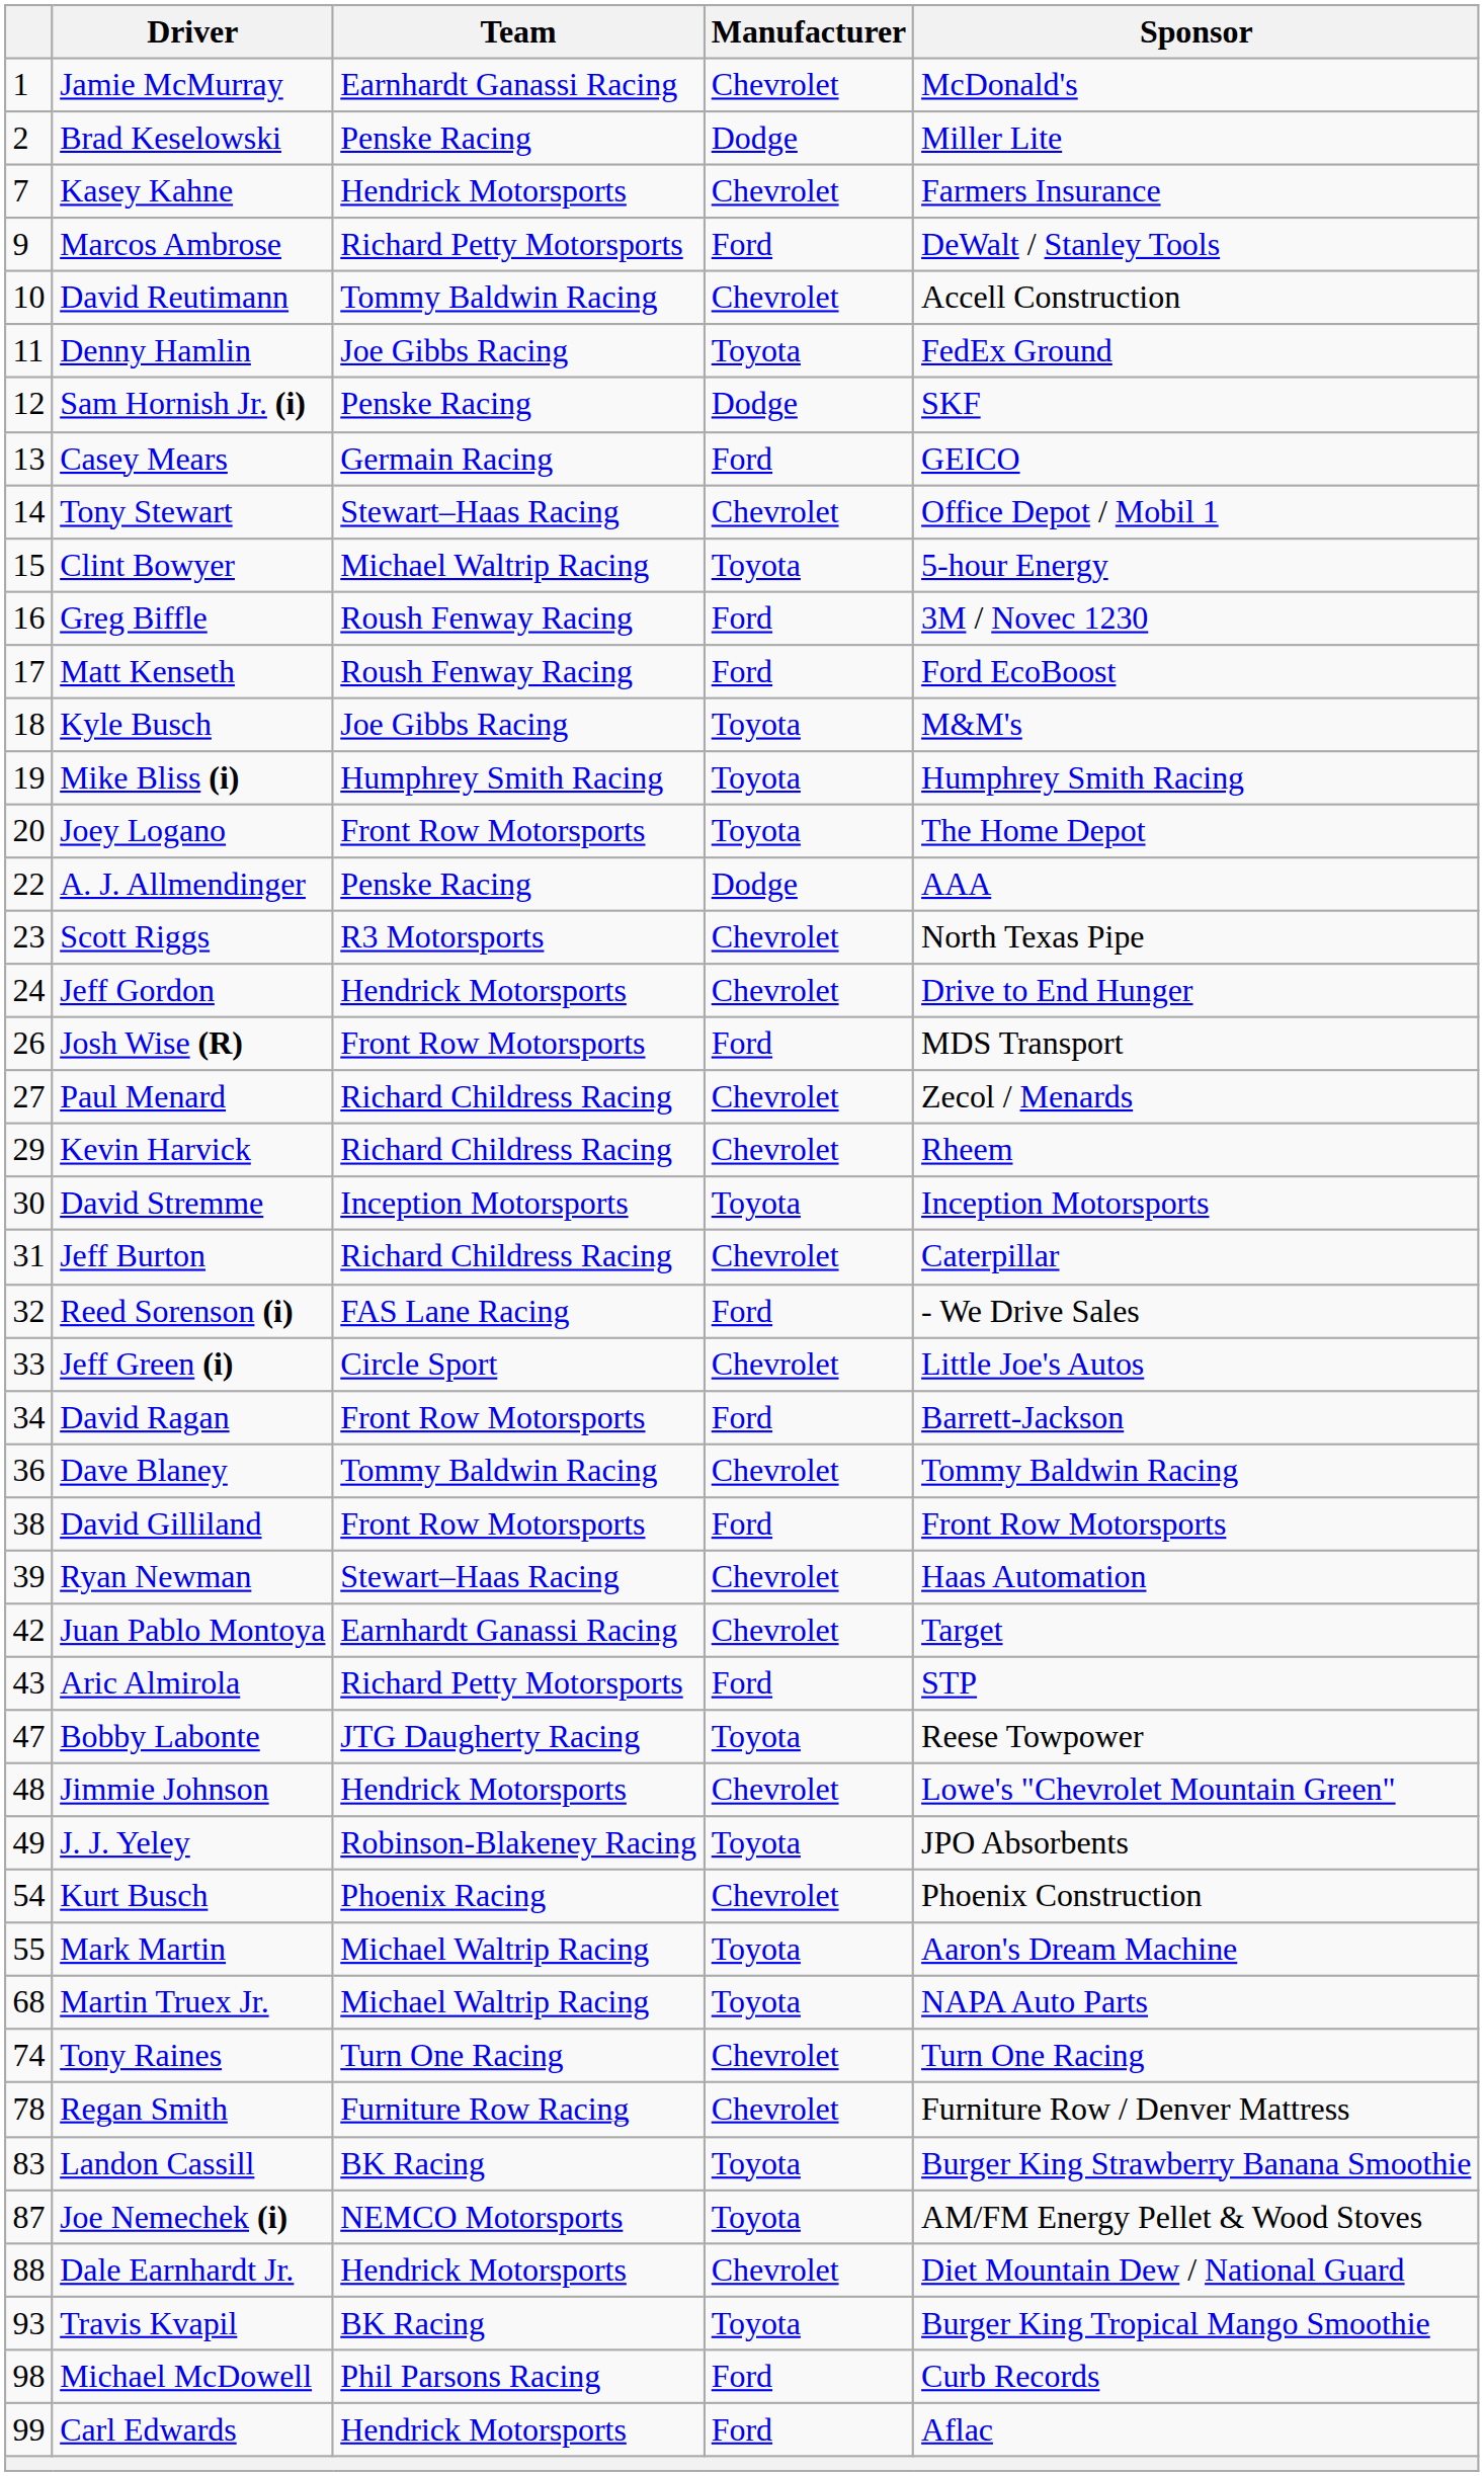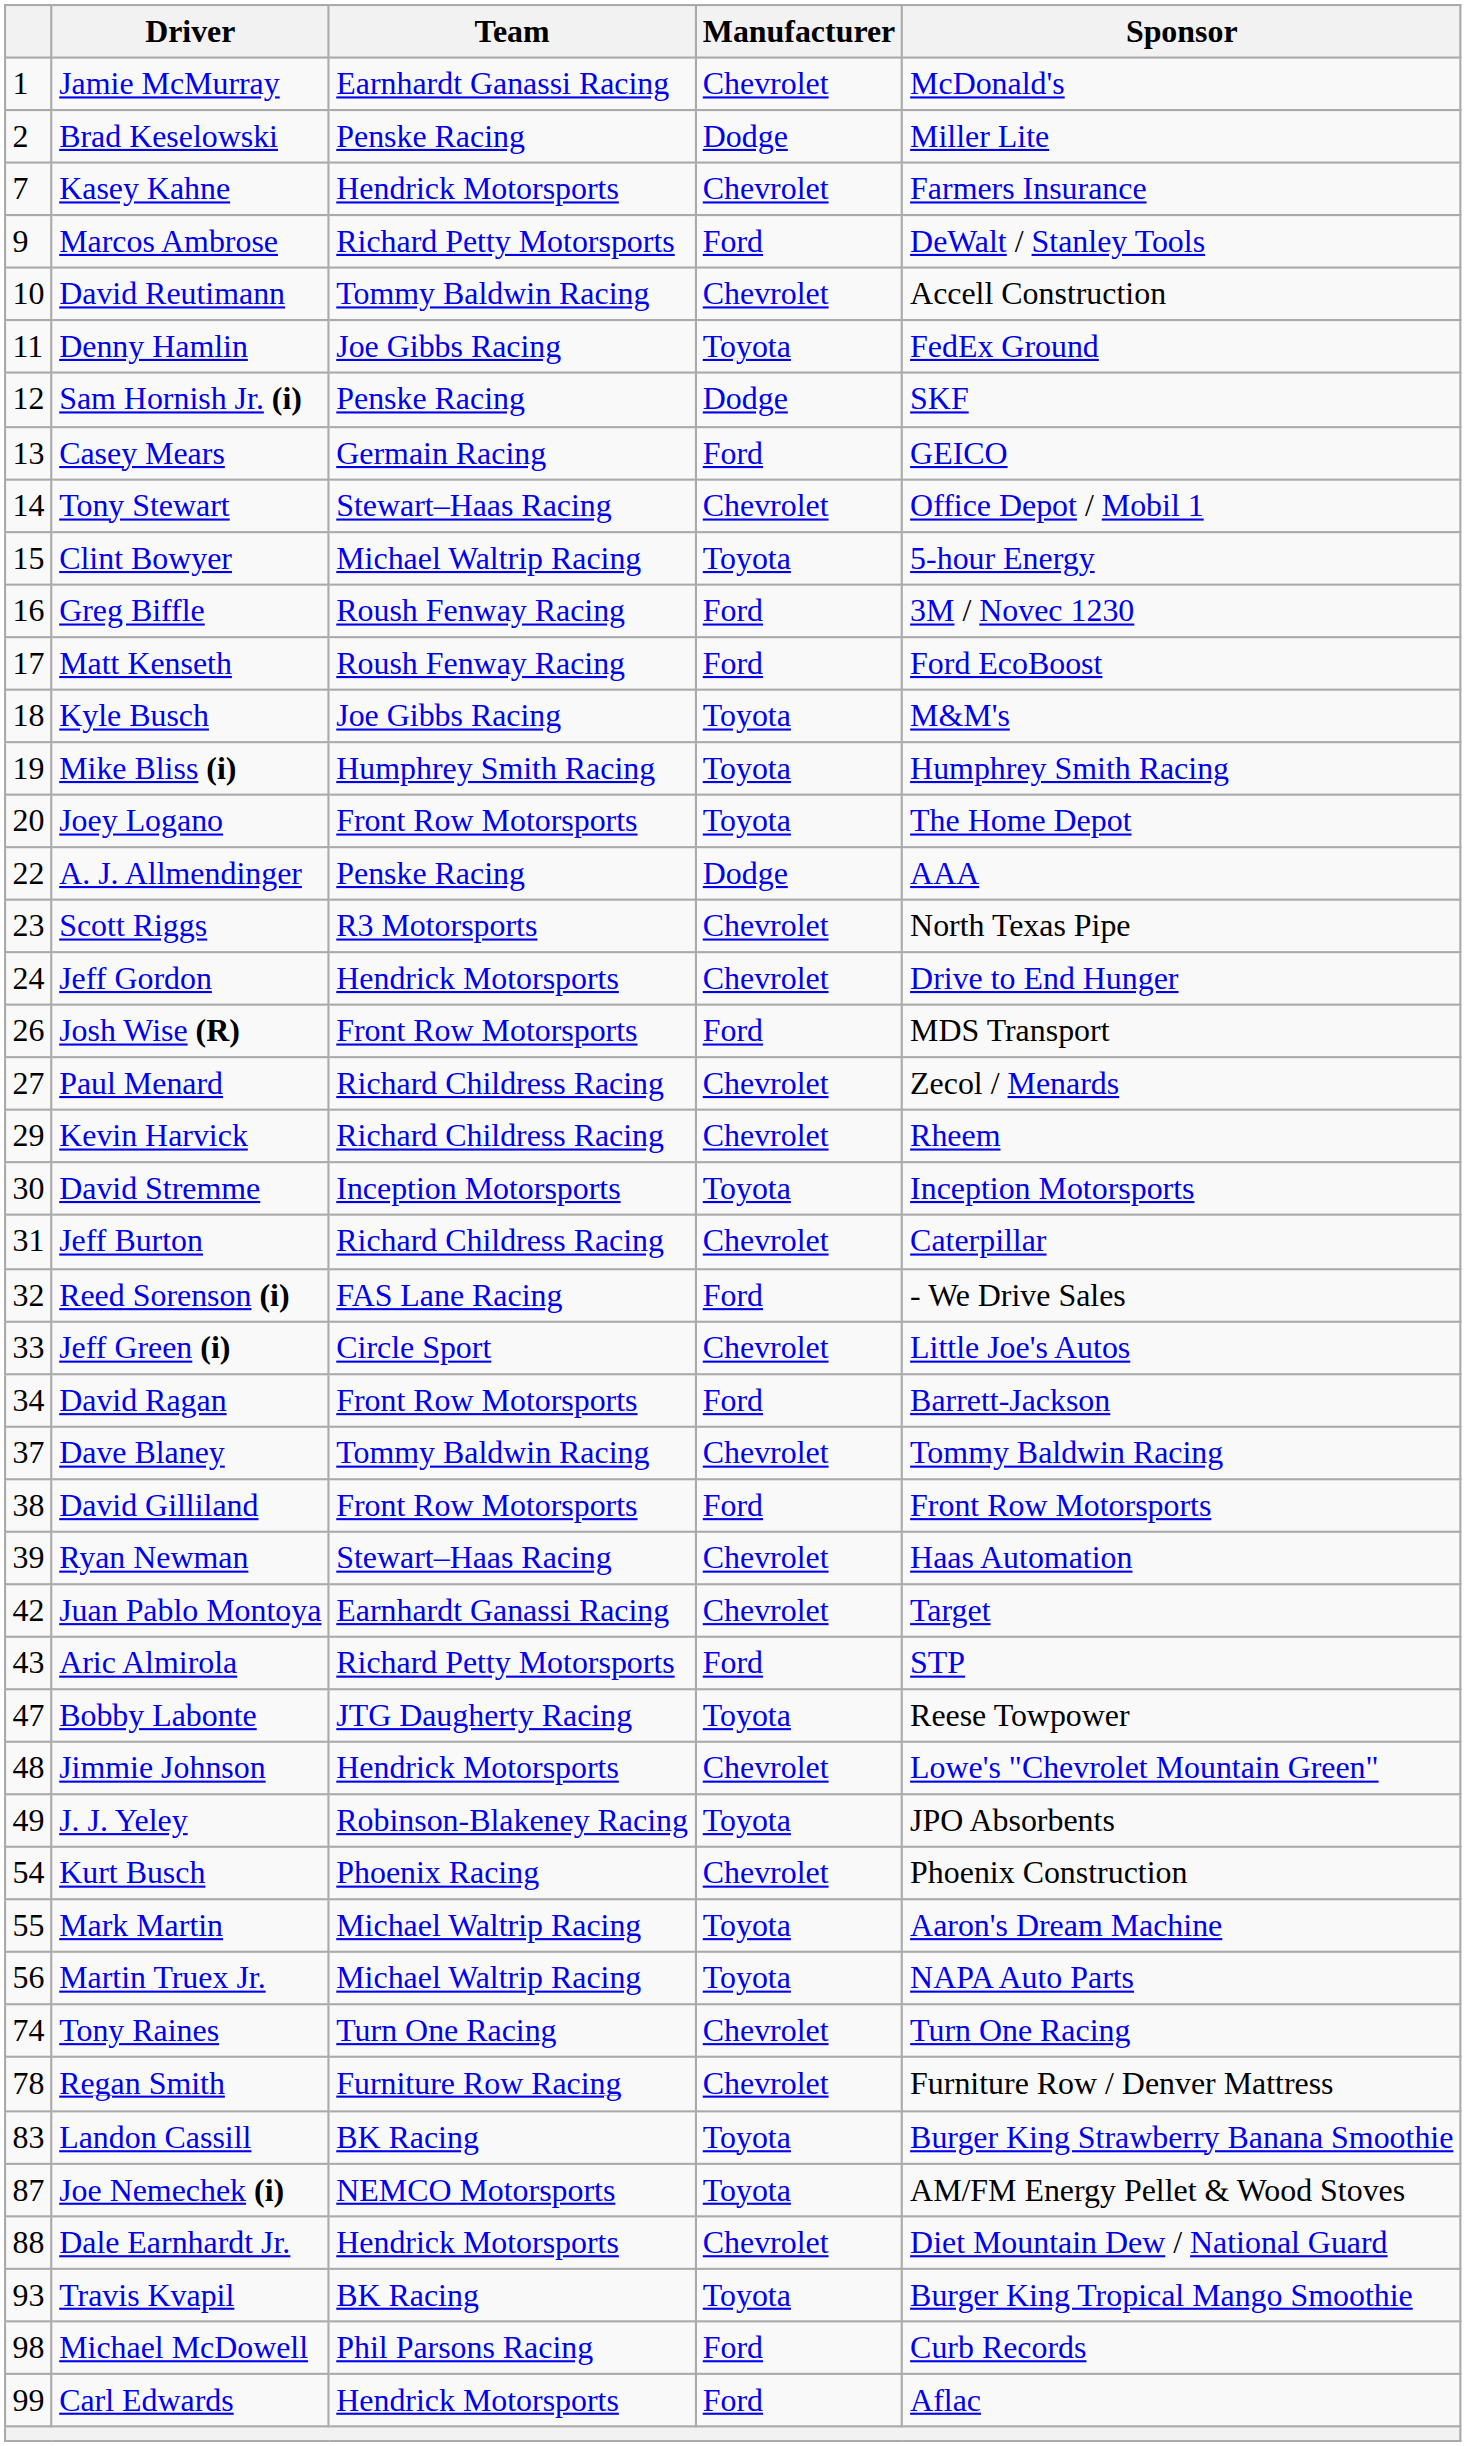 <table class="wikitable" style="font-size:95%">
 <tr>
 <th></th>
 <th>Driver</th>
 <th>Team</th>
 <th>Manufacturer</th>
 <th>Sponsor</th>
 </tr>
 <tr>
 <td>1</td>
 <td><a href='#'>Jamie McMurray</a></td>
 <td><a href='#'>Earnhardt Ganassi Racing</a></td>
 <td><a href='#'>Chevrolet</a></td>
 <td><a href='#'>McDonald's</a></td>
 </tr>
 <tr>
 <td>2</td>
 <td><a href='#'>Brad Keselowski</a></td>
 <td><a href='#'>Penske Racing</a></td>
 <td><a href='#'>Dodge</a></td>
 <td><a href='#'>Miller Lite</a></td>
 </tr>
 <tr>
 <td>7</td>
 <td><a href='#'>Kasey Kahne</a></td>
 <td><a href='#'>Hendrick Motorsports</a></td>
 <td><a href='#'>Chevrolet</a></td>
 <td><a href='#'>Farmers Insurance</a></td>
 </tr>
 <tr>
 <td>9</td>
 <td><a href='#'>Marcos Ambrose</a></td>
 <td><a href='#'>Richard Petty Motorsports</a></td>
 <td><a href='#'>Ford</a></td>
 <td><a href='#'>DeWalt</a> / <a href='#'>Stanley Tools</a></td>
 </tr>
 <tr>
 <td>10</td>
 <td><a href='#'>David Reutimann</a></td>
 <td><a href='#'>Tommy Baldwin Racing</a></td>
 <td><a href='#'>Chevrolet</a></td>
 <td>Accell Construction</td>
 </tr>
 <tr>
 <td>11</td>
 <td><a href='#'>Denny Hamlin</a></td>
 <td><a href='#'>Joe Gibbs Racing</a></td>
 <td><a href='#'>Toyota</a></td>
 <td><a href='#'>FedEx Ground</a></td>
 </tr>
 <tr>
 <td>12</td>
 <td><a href='#'>Sam Hornish Jr.</a> <strong>(i)</strong></td>
 <td><a href='#'>Penske Racing</a></td>
 <td><a href='#'>Dodge</a></td>
 <td><a href='#'>SKF</a></td>
 </tr>
 <tr>
 <td>13</td>
 <td><a href='#'>Casey Mears</a></td>
 <td><a href='#'>Germain Racing</a></td>
 <td><a href='#'>Ford</a></td>
 <td><a href='#'>GEICO</a></td>
 </tr>
 <tr>
 <td>14</td>
 <td><a href='#'>Tony Stewart</a></td>
 <td><a href='#'>Stewart–Haas Racing</a></td>
 <td><a href='#'>Chevrolet</a></td>
 <td><a href='#'>Office Depot</a> / <a href='#'>Mobil 1</a></td>
 </tr>
 <tr>
 <td>15</td>
 <td><a href='#'>Clint Bowyer</a></td>
 <td><a href='#'>Michael Waltrip Racing</a></td>
 <td><a href='#'>Toyota</a></td>
 <td><a href='#'>5-hour Energy</a></td>
 </tr>
 <tr>
 <td>16</td>
 <td><a href='#'>Greg Biffle</a></td>
 <td><a href='#'>Roush Fenway Racing</a></td>
 <td><a href='#'>Ford</a></td>
 <td><a href='#'>3M</a> / <a href='#'>Novec 1230</a></td>
 </tr>
 <tr>
 <td>17</td>
 <td><a href='#'>Matt Kenseth</a></td>
 <td><a href='#'>Roush Fenway Racing</a></td>
 <td><a href='#'>Ford</a></td>
 <td><a href='#'>Ford EcoBoost</a></td>
 </tr>
 <tr>
 <td>18</td>
 <td><a href='#'>Kyle Busch</a></td>
 <td><a href='#'>Joe Gibbs Racing</a></td>
 <td><a href='#'>Toyota</a></td>
 <td><a href='#'>M&M's</a></td>
 </tr>
 <tr>
 <td>19</td>
 <td><a href='#'>Mike Bliss</a> <strong>(i)</strong></td>
 <td><a href='#'>Humphrey Smith Racing</a></td>
 <td><a href='#'>Toyota</a></td>
 <td><a href='#'>Humphrey Smith Racing</a></td>
 </tr>
 <tr>
 <td>20</td>
 <td><a href='#'>Joey Logano</a></td>
 <td><a href='#'>Front Row Motorsports</a></td>
 <td><a href='#'>Toyota</a></td>
 <td><a href='#'>The Home Depot</a></td>
 </tr>
 <tr>
 <td>22</td>
 <td><a href='#'>A. J. Allmendinger</a></td>
 <td><a href='#'>Penske Racing</a></td>
 <td><a href='#'>Dodge</a></td>
 <td><a href='#'>AAA</a></td>
 </tr>
 <tr>
 <td>23</td>
 <td><a href='#'>Scott Riggs</a></td>
 <td><a href='#'>R3 Motorsports</a></td>
 <td><a href='#'>Chevrolet</a></td>
 <td>North Texas Pipe</td>
 </tr>
 <tr>
 <td>24</td>
 <td><a href='#'>Jeff Gordon</a></td>
 <td><a href='#'>Hendrick Motorsports</a></td>
 <td><a href='#'>Chevrolet</a></td>
 <td><a href='#'>Drive to End Hunger</a></td>
 </tr>
 <tr>
 <td>26</td>
 <td><a href='#'>Josh Wise</a> <strong>(R)</strong></td>
 <td><a href='#'>Front Row Motorsports</a></td>
 <td><a href='#'>Ford</a></td>
 <td>MDS Transport</td>
 </tr>
 <tr>
 <td>27</td>
 <td><a href='#'>Paul Menard</a></td>
 <td><a href='#'>Richard Childress Racing</a></td>
 <td><a href='#'>Chevrolet</a></td>
 <td>Zecol / <a href='#'>Menards</a></td>
 </tr>
 <tr>
 <td>29</td>
 <td><a href='#'>Kevin Harvick</a></td>
 <td><a href='#'>Richard Childress Racing</a></td>
 <td><a href='#'>Chevrolet</a></td>
 <td><a href='#'>Rheem</a></td>
 </tr>
 <tr>
 <td>30</td>
 <td><a href='#'>David Stremme</a></td>
 <td><a href='#'>Inception Motorsports</a></td>
 <td><a href='#'>Toyota</a></td>
 <td><a href='#'>Inception Motorsports</a></td>
 </tr>
 <tr>
 <td>31</td>
 <td><a href='#'>Jeff Burton</a></td>
 <td><a href='#'>Richard Childress Racing</a></td>
 <td><a href='#'>Chevrolet</a></td>
 <td><a href='#'>Caterpillar</a></td>
 </tr>
 <tr>
 <td>32</td>
 <td><a href='#'>Reed Sorenson</a> <strong>(i)</strong></td>
 <td><a href='#'>FAS Lane Racing</a></td>
 <td><a href='#'>Ford</a></td>
 <td> - We Drive Sales</td>
 </tr>
 <tr>
 <td>33</td>
 <td><a href='#'>Jeff Green</a> <strong>(i)</strong></td>
 <td><a href='#'>Circle Sport</a></td>
 <td><a href='#'>Chevrolet</a></td>
 <td><a href='#'>Little Joe's Autos</a></td>
 </tr>
 <tr>
 <td>34</td>
 <td><a href='#'>David Ragan</a></td>
 <td><a href='#'>Front Row Motorsports</a></td>
 <td><a href='#'>Ford</a></td>
 <td><a href='#'>Barrett-Jackson</a></td>
 </tr>
 <tr>
-<td>36</td>
+<td>37</td>
 <td><a href='#'>Dave Blaney</a></td>
 <td><a href='#'>Tommy Baldwin Racing</a></td>
 <td><a href='#'>Chevrolet</a></td>
 <td><a href='#'>Tommy Baldwin Racing</a></td>
 </tr>
 <tr>
 <td>38</td>
 <td><a href='#'>David Gilliland</a></td>
 <td><a href='#'>Front Row Motorsports</a></td>
 <td><a href='#'>Ford</a></td>
 <td><a href='#'>Front Row Motorsports</a></td>
 </tr>
 <tr>
 <td>39</td>
 <td><a href='#'>Ryan Newman</a></td>
 <td><a href='#'>Stewart–Haas Racing</a></td>
 <td><a href='#'>Chevrolet</a></td>
 <td><a href='#'>Haas Automation</a></td>
 </tr>
 <tr>
 <td>42</td>
 <td><a href='#'>Juan Pablo Montoya</a></td>
 <td><a href='#'>Earnhardt Ganassi Racing</a></td>
 <td><a href='#'>Chevrolet</a></td>
 <td><a href='#'>Target</a></td>
 </tr>
 <tr>
 <td>43</td>
 <td><a href='#'>Aric Almirola</a></td>
 <td><a href='#'>Richard Petty Motorsports</a></td>
 <td><a href='#'>Ford</a></td>
 <td><a href='#'>STP</a></td>
 </tr>
 <tr>
 <td>47</td>
 <td><a href='#'>Bobby Labonte</a></td>
 <td><a href='#'>JTG Daugherty Racing</a></td>
 <td><a href='#'>Toyota</a></td>
 <td>Reese Towpower</td>
 </tr>
 <tr>
 <td>48</td>
 <td><a href='#'>Jimmie Johnson</a></td>
 <td><a href='#'>Hendrick Motorsports</a></td>
 <td><a href='#'>Chevrolet</a></td>
 <td><a href='#'>Lowe's "Chevrolet Mountain Green"</a></td>
 </tr>
 <tr>
 <td>49</td>
 <td><a href='#'>J. J. Yeley</a></td>
 <td><a href='#'>Robinson-Blakeney Racing</a></td>
 <td><a href='#'>Toyota</a></td>
 <td>JPO Absorbents</td>
 </tr>
 <tr>
 <td>54</td>
 <td><a href='#'>Kurt Busch</a></td>
 <td><a href='#'>Phoenix Racing</a></td>
 <td><a href='#'>Chevrolet</a></td>
 <td>Phoenix Construction</td>
 </tr>
 <tr>
 <td>55</td>
 <td><a href='#'>Mark Martin</a></td>
 <td><a href='#'>Michael Waltrip Racing</a></td>
 <td><a href='#'>Toyota</a></td>
 <td><a href='#'>Aaron's Dream Machine</a></td>
 </tr>
 <tr>
-<td>68</td>
+<td>56</td>
 <td><a href='#'>Martin Truex Jr.</a></td>
 <td><a href='#'>Michael Waltrip Racing</a></td>
 <td><a href='#'>Toyota</a></td>
 <td><a href='#'>NAPA Auto Parts</a></td>
 </tr>
 <tr>
 <td>74</td>
 <td><a href='#'>Tony Raines</a></td>
 <td><a href='#'>Turn One Racing</a></td>
 <td><a href='#'>Chevrolet</a></td>
 <td><a href='#'>Turn One Racing</a></td>
 </tr>
 <tr>
 <td>78</td>
 <td><a href='#'>Regan Smith</a></td>
 <td><a href='#'>Furniture Row Racing</a></td>
 <td><a href='#'>Chevrolet</a></td>
 <td>Furniture Row / Denver Mattress</td>
 </tr>
 <tr>
 <td>83</td>
 <td><a href='#'>Landon Cassill</a></td>
 <td><a href='#'>BK Racing</a></td>
 <td><a href='#'>Toyota</a></td>
 <td><a href='#'>Burger King Strawberry Banana Smoothie</a></td>
 </tr>
 <tr>
 <td>87</td>
 <td><a href='#'>Joe Nemechek</a> <strong>(i)</strong></td>
 <td><a href='#'>NEMCO Motorsports</a></td>
 <td><a href='#'>Toyota</a></td>
 <td>AM/FM Energy Pellet & Wood Stoves</td>
 </tr>
 <tr>
 <td>88</td>
 <td><a href='#'>Dale Earnhardt Jr.</a></td>
 <td><a href='#'>Hendrick Motorsports</a></td>
 <td><a href='#'>Chevrolet</a></td>
 <td><a href='#'>Diet Mountain Dew</a> / <a href='#'>National Guard</a></td>
 </tr>
 <tr>
 <td>93</td>
 <td><a href='#'>Travis Kvapil</a></td>
 <td><a href='#'>BK Racing</a></td>
 <td><a href='#'>Toyota</a></td>
 <td><a href='#'>Burger King Tropical Mango Smoothie</a></td>
 </tr>
 <tr>
 <td>98</td>
 <td><a href='#'>Michael McDowell</a></td>
 <td><a href='#'>Phil Parsons Racing</a></td>
 <td><a href='#'>Ford</a></td>
 <td><a href='#'>Curb Records</a></td>
 </tr>
 <tr>
 <td>99</td>
 <td><a href='#'>Carl Edwards</a></td>
 <td><a href='#'>Hendrick Motorsports</a></td>
 <td><a href='#'>Ford</a></td>
 <td><a href='#'>Aflac</a></td>
 </tr>
 <tr>
 <th colspan="5"></th>
 </tr>
 </table>
